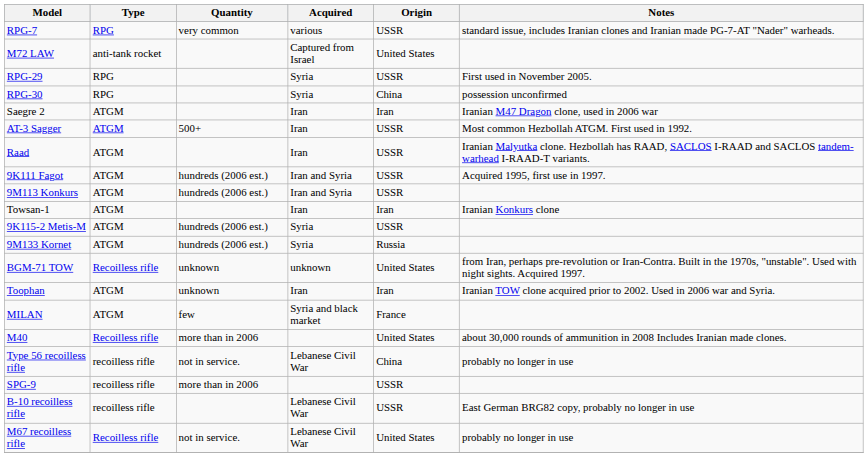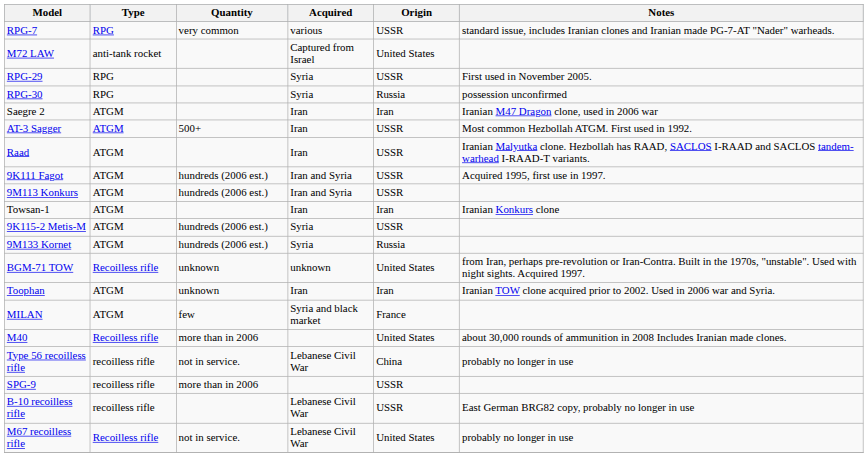 <table class="wikitable" style="width:100%;">
 <tr style="background:#aabccc;">
 <th style="width:10%;">Model</th>
 <th style="width:10%;">Type</th>
 <th style="width:13%;">Quantity</th>
 <th style="width:10%;">Acquired</th>
 <th style="width:10%;">Origin</th>
 <th>Notes</th>
 </tr>
 <tr>
 <td><a href='#'>RPG-7</a></td>
 <td><a href='#'>RPG</a></td>
 <td>very common</td>
 <td>various</td>
 <td>USSR</td>
 <td>standard issue, includes Iranian clones and Iranian made PG-7-AT "Nader" warheads.</td>
 </tr>
 <tr>
 <td><a href='#'>M72 LAW</a></td>
 <td>anti-tank rocket</td>
 <td></td>
 <td>Captured from Israel</td>
 <td>United States</td>
 <td></td>
 </tr>
 <tr>
 <td><a href='#'>RPG-29</a></td>
 <td>RPG</td>
 <td></td>
 <td>Syria</td>
 <td>USSR</td>
 <td> First used in November 2005.</td>
 </tr>
 <tr>
 <td><a href='#'>RPG-30</a></td>
 <td>RPG</td>
 <td></td>
 <td>Syria</td>
-<td>China</td>
+<td>Russia</td>
 <td>possession unconfirmed</td>
 </tr>
 <tr>
 <td>Saegre 2</td>
 <td>ATGM</td>
 <td></td>
 <td>Iran</td>
 <td>Iran</td>
 <td>Iranian <a href='#'>M47 Dragon</a> clone, used in 2006 war</td>
 </tr>
 <tr>
 <td><a href='#'>AT-3 Sagger</a></td>
 <td><a href='#'>ATGM</a></td>
 <td>500+</td>
 <td>Iran</td>
 <td>USSR</td>
 <td> Most common Hezbollah ATGM. First used in 1992.</td>
 </tr>
 <tr>
 <td><a href='#'>Raad</a></td>
 <td>ATGM</td>
 <td></td>
 <td>Iran</td>
 <td>USSR</td>
 <td>Iranian <a href='#'>Malyutka</a> clone. Hezbollah has RAAD, <a href='#'>SACLOS</a> I-RAAD and SACLOS <a href='#'>tandem-warhead</a> I-RAAD-T variants.</td>
 </tr>
 <tr>
 <td><a href='#'>9K111 Fagot</a></td>
 <td>ATGM</td>
 <td>hundreds (2006 est.)</td>
 <td>Iran and Syria</td>
 <td>USSR</td>
 <td> Acquired 1995, first use in 1997.</td>
 </tr>
 <tr>
 <td><a href='#'>9M113 Konkurs</a></td>
 <td>ATGM</td>
 <td>hundreds (2006 est.)</td>
 <td>Iran and Syria</td>
 <td>USSR</td>
 <td></td>
 </tr>
 <tr>
 <td>Towsan-1</td>
 <td>ATGM</td>
 <td></td>
 <td>Iran</td>
 <td>Iran</td>
 <td>Iranian <a href='#'>Konkurs</a> clone</td>
 </tr>
 <tr>
 <td><a href='#'>9K115-2 Metis-M</a></td>
 <td>ATGM</td>
 <td>hundreds (2006 est.)</td>
 <td>Syria</td>
 <td>USSR</td>
 <td></td>
 </tr>
 <tr>
 <td><a href='#'>9M133 Kornet</a></td>
 <td>ATGM</td>
 <td>hundreds (2006 est.)</td>
 <td>Syria</td>
 <td>Russia</td>
 <td></td>
 </tr>
 <tr>
 <td><a href='#'>BGM-71 TOW</a></td>
 <td><a href='#'>Recoilless rifle</a></td>
 <td>unknown</td>
 <td>unknown</td>
 <td>United States</td>
 <td>from Iran, perhaps pre-revolution or Iran-Contra. Built in the 1970s, "unstable". Used with night sights. Acquired 1997.</td>
 </tr>
 <tr>
 <td><a href='#'>Toophan</a></td>
 <td>ATGM</td>
 <td>unknown</td>
 <td>Iran</td>
 <td>Iran</td>
 <td>Iranian <a href='#'>TOW</a> clone acquired prior to 2002. Used in 2006 war and Syria.</td>
 </tr>
 <tr>
 <td><a href='#'>MILAN</a></td>
 <td>ATGM</td>
 <td>few</td>
 <td>Syria and black market</td>
 <td>France</td>
 <td></td>
 </tr>
 <tr>
 <td><a href='#'>M40</a></td>
 <td><a href='#'>Recoilless rifle</a></td>
 <td>more than in 2006</td>
 <td></td>
 <td>United States</td>
 <td>about 30,000 rounds of ammunition in 2008 Includes Iranian made clones.</td>
 </tr>
 <tr>
 <td><a href='#'>Type 56 recoilless rifle</a></td>
 <td>recoilless rifle</td>
 <td>not in service.</td>
 <td>Lebanese Civil War</td>
 <td>China</td>
 <td>probably no longer in use</td>
 </tr>
 <tr>
 <td><a href='#'>SPG-9</a></td>
 <td>recoilless rifle</td>
 <td>more than in 2006</td>
 <td></td>
 <td>USSR</td>
 <td></td>
 </tr>
 <tr>
 <td><a href='#'>B-10 recoilless rifle</a></td>
 <td>recoilless rifle</td>
 <td></td>
 <td>Lebanese Civil War</td>
 <td>USSR</td>
 <td>East German BRG82 copy, probably no longer in use</td>
 </tr>
 <tr>
 <td><a href='#'>M67 recoilless rifle</a></td>
 <td><a href='#'>Recoilless rifle</a></td>
 <td>not in service.</td>
 <td>Lebanese Civil War</td>
 <td>United States</td>
 <td>probably no longer in use</td>
 </tr>
 <tr>
 </tr>
 </table>
